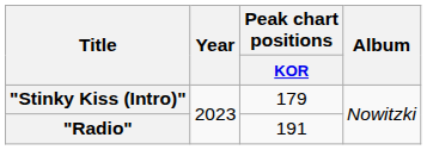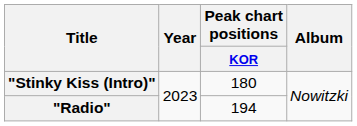 <table class="wikitable plainrowheaders" style="text-align:center;">
 <tr>
 <th scope="col" rowspan="2">Title</th>
 <th scope="col" rowspan="2">Year</th>
 <th scope="col" colspan="1">Peak chart <br> positions</th>
 <th scope="col" rowspan="2">Album</th>
 </tr>
 <tr>
 <th><small><a href='#'>KOR</a></small><br></th>
 </tr>
 <tr>
 <th scope="row">"Stinky Kiss (Intro)"</th>
 <td rowspan="2">2023</td>
-<td>179</td>
+<td>180</td>
 <td rowspan="2"><em>Nowitzki</em></td>
 </tr>
 <tr>
 <th scope="row">"Radio"</th>
-<td>191</td>
+<td>194</td>
 </tr>
 </table>
